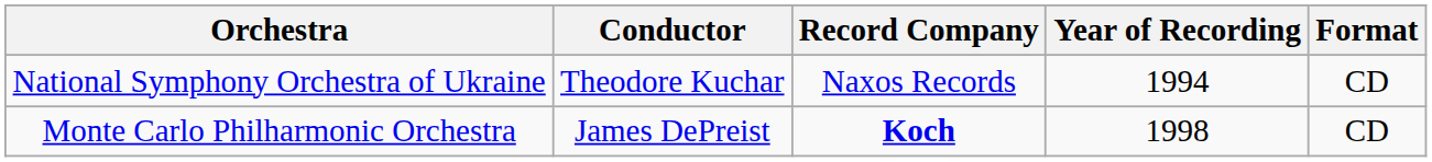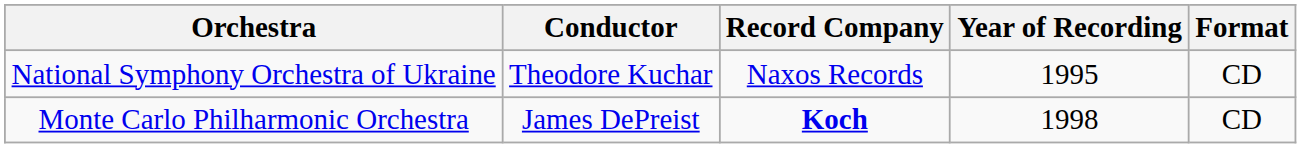 <table class="wikitable" style="text-align: center">
 <tr>
 <th>Orchestra</th>
 <th>Conductor</th>
 <th>Record Company</th>
 <th>Year of Recording</th>
 <th>Format</th>
 </tr>
 <tr>
 <td><a href='#'>National Symphony Orchestra of Ukraine</a></td>
 <td><a href='#'>Theodore Kuchar</a></td>
 <td><a href='#'>Naxos Records</a></td>
-<td>1994</td>
+<td>1995</td>
 <td>CD</td>
 </tr>
 <tr>
 <td><a href='#'>Monte Carlo Philharmonic Orchestra</a></td>
 <td><a href='#'>James DePreist</a></td>
 <td><strong><a href='#'>Koch</a></strong></td>
 <td>1998</td>
 <td>CD</td>
 </tr>
 </table>
